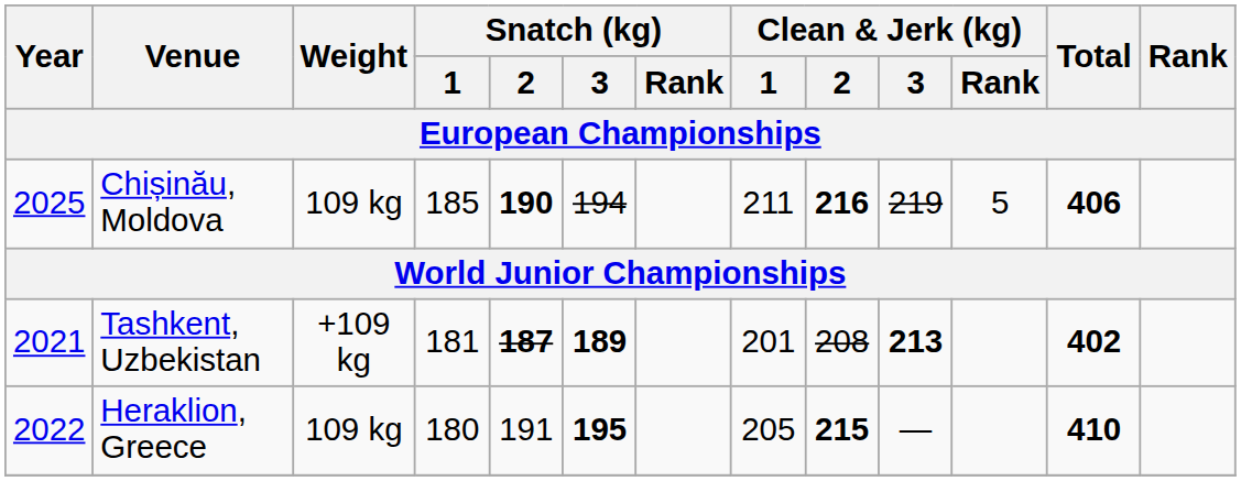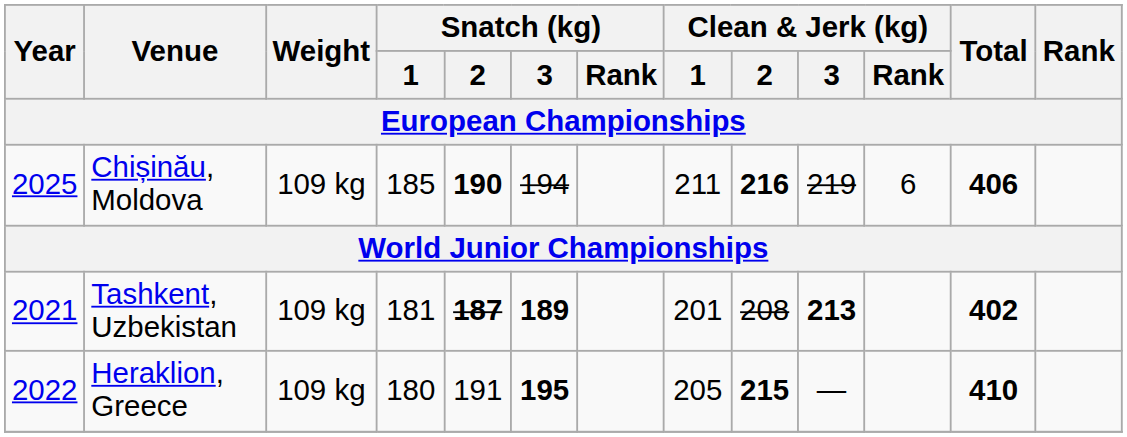 <table class="wikitable" style="text-align:center;">
 <tr>
 <th rowspan=2 width=40>Year</th>
 <th rowspan=2 width=250>Venue</th>
 <th rowspan=2 width=60>Weight</th>
 <th colspan=4>Snatch (kg)</th>
 <th colspan=4>Clean & Jerk (kg)</th>
 <th rowspan=2 width=60>Total</th>
 <th rowspan=2 width=40>Rank</th>
 </tr>
 <tr>
 <th width=60>1</th>
 <th width=60>2</th>
 <th width=60>3</th>
 <th width=45>Rank</th>
 <th width=60>1</th>
 <th width=60>2</th>
 <th width=60>3</th>
 <th width=45>Rank</th>
 </tr>
 <tr>
 <th colspan=13><a href='#'>European Championships</a></th>
 </tr>
 <tr>
 <td><a href='#'>2025</a></td>
 <td align="left"><a href='#'>Chișinău</a>, Moldova</td>
 <td>109 kg</td>
 <td>185</td>
 <td><strong>190</strong></td>
 <td><s>194</s></td>
 <td></td>
 <td>211</td>
 <td><strong>216</strong></td>
 <td><s>219</s></td>
-<td>5</td>
+<td>6</td>
 <td><strong>406</strong></td>
 <td></td>
 </tr>
 <tr>
 <th colspan=13><a href='#'>World Junior Championships</a></th>
 </tr>
 <tr>
 <td><a href='#'>2021</a></td>
 <td align=left><a href='#'>Tashkent</a>, Uzbekistan</td>
-<td>+109 kg</td>
+<td>109 kg</td>
 <td>181</td>
 <td><strong><s>187</s></strong></td>
 <td><strong>189</strong></td>
 <td></td>
 <td>201</td>
 <td><s>208</s></td>
 <td><strong>213</strong></td>
 <td></td>
 <td><strong>402</strong></td>
 <td></td>
 </tr>
 <tr>
 <td><a href='#'>2022</a></td>
 <td align=left><a href='#'>Heraklion</a>, Greece</td>
 <td>109 kg</td>
 <td>180</td>
 <td>191</td>
 <td><strong>195</strong></td>
 <td></td>
 <td>205</td>
 <td><strong>215</strong></td>
 <td>—</td>
 <td></td>
 <td><strong>410</strong></td>
 <td></td>
 </tr>
 <tr>
 </tr>
 </table>
